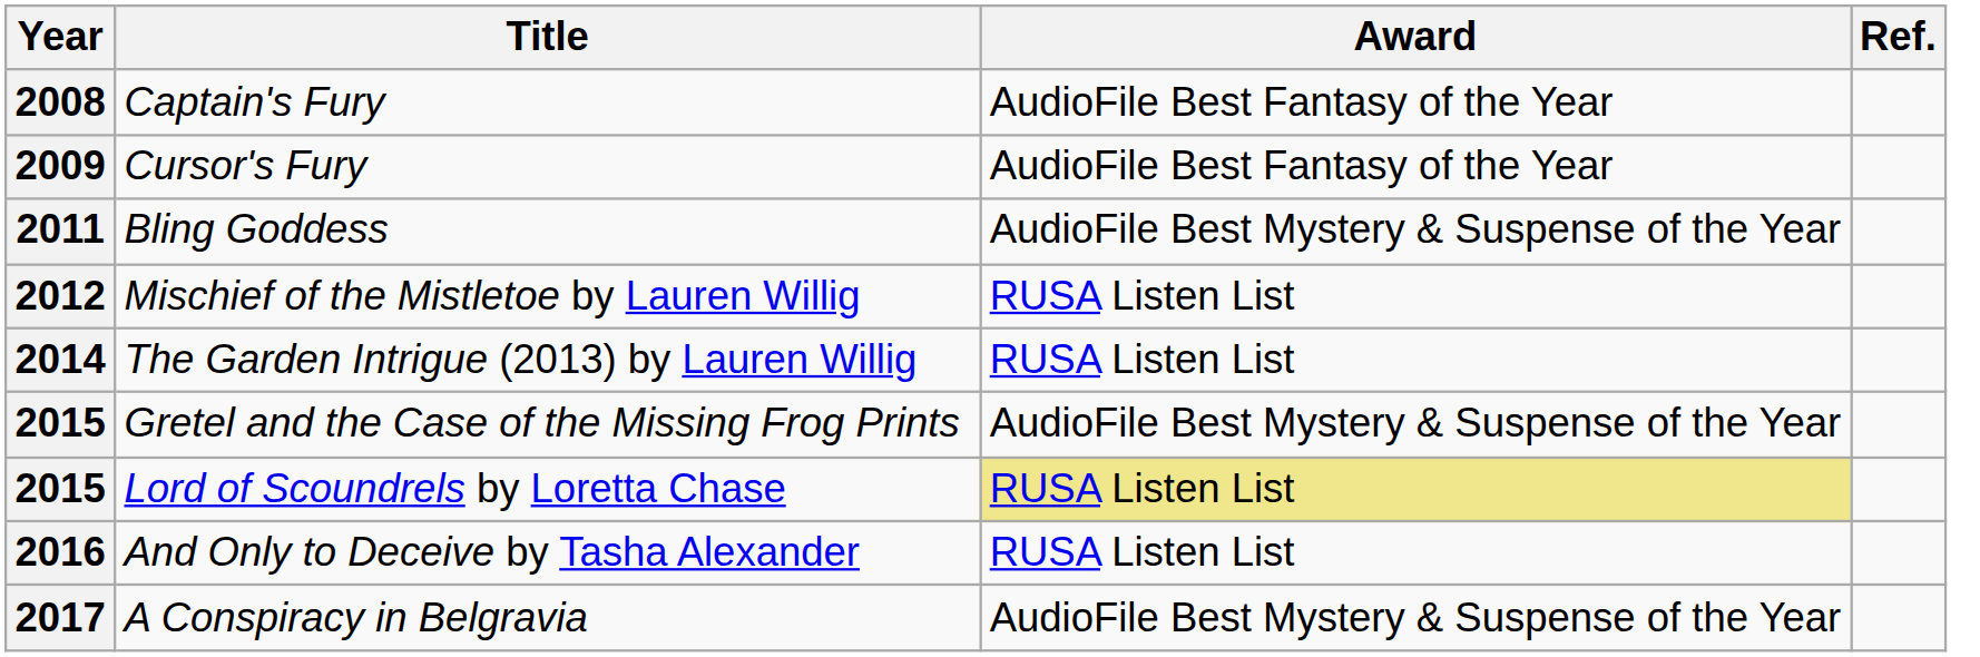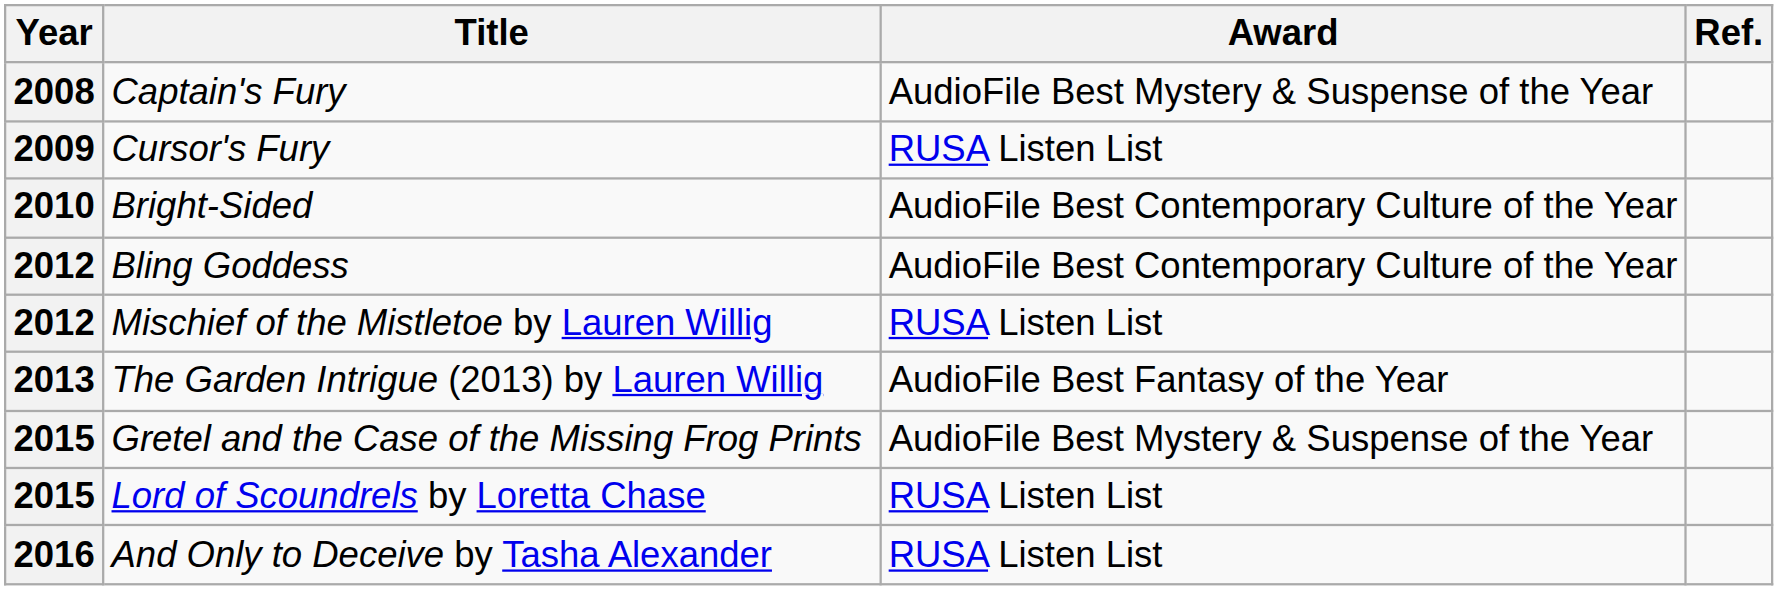 <table class="wikitable">
 <tr>
 <th>Year</th>
 <th>Title</th>
 <th>Award</th>
 <th>Ref.</th>
 </tr>
 <tr>
 <th>2008</th>
 <td><em>Captain's Fury</em></td>
-<td>AudioFile Best Fantasy of the Year</td>
+<td>AudioFile Best Mystery & Suspense of the Year</td>
 <td></td>
 </tr>
 <tr>
 <th>2009</th>
 <td><em>Cursor's Fury</em></td>
-<td>AudioFile Best Fantasy of the Year</td>
+<td><a href='#'>RUSA</a> Listen List</td>
 <td></td>
 </tr>
 <tr>
-<th>2011</th>
+<th>2010</th>
+<td><em>Bright-Sided  </em></td>
+<td>AudioFile Best Contemporary Culture of the Year</td>
+<td></td>
+</tr>
+<tr>
+<th>2012</th>
 <td><em>Bling Goddess</em></td>
-<td>AudioFile Best Mystery & Suspense of the Year</td>
+<td>AudioFile Best Contemporary Culture of the Year</td>
 <td></td>
 </tr>
 <tr>
 <th>2012</th>
 <td><em>Mischief of the Mistletoe</em> by <a href='#'>Lauren Willig</a></td>
 <td><a href='#'>RUSA</a> Listen List</td>
 <td></td>
 </tr>
 <tr>
-<th>2014</th>
+<th>2013</th>
 <td><em>The Garden Intrigue</em> (2013) by <a href='#'>Lauren Willig</a></td>
-<td><a href='#'>RUSA</a> Listen List</td>
+<td>AudioFile Best Fantasy of the Year</td>
 <td></td>
 </tr>
 <tr>
 <th>2015</th>
 <td><em>Gretel and the Case of the Missing Frog Prints </em></td>
 <td>AudioFile Best Mystery & Suspense of the Year</td>
 <td></td>
 </tr>
 <tr>
 <th>2015</th>
 <td><em><a href='#'>Lord of Scoundrels</a></em> by <a href='#'>Loretta Chase</a></td>
-<td style="background: khaki;"><a href='#'>RUSA</a> Listen List</td>
+<td><a href='#'>RUSA</a> Listen List</td>
 <td></td>
 </tr>
 <tr>
 <th>2016</th>
 <td><em>And Only to Deceive</em> by <a href='#'>Tasha Alexander</a></td>
 <td><a href='#'>RUSA</a> Listen List</td>
 <td></td>
 </tr>
-<tr>
-<th>2017</th>
-<td><em>A Conspiracy in Belgravia </em></td>
-<td>AudioFile Best Mystery & Suspense of the Year</td>
-<td></td>
-</tr>
 </table>
